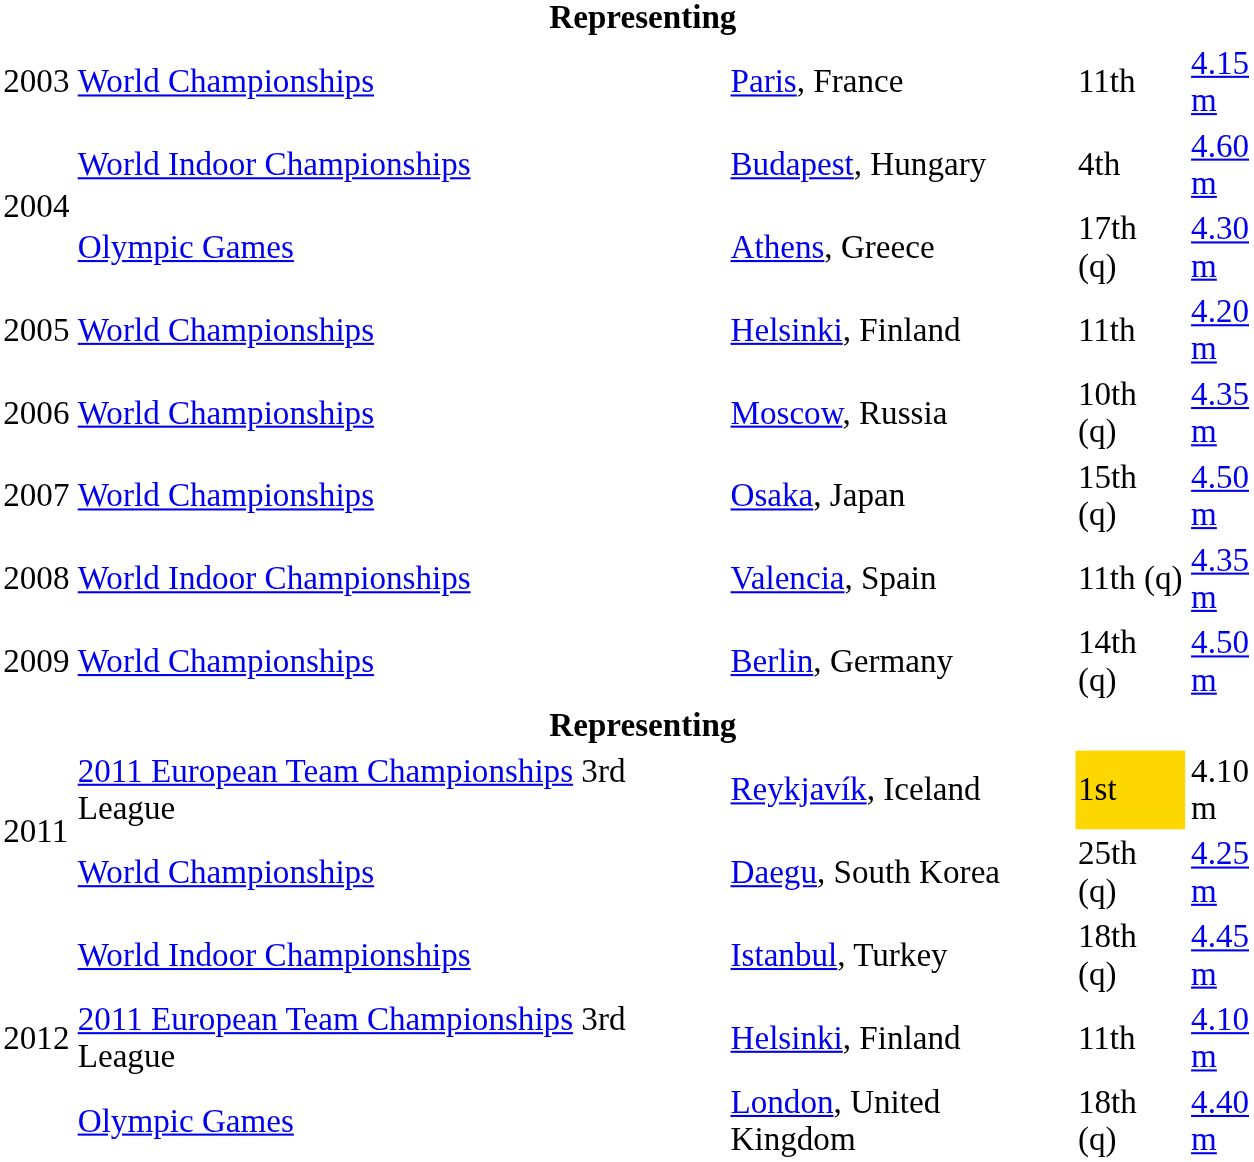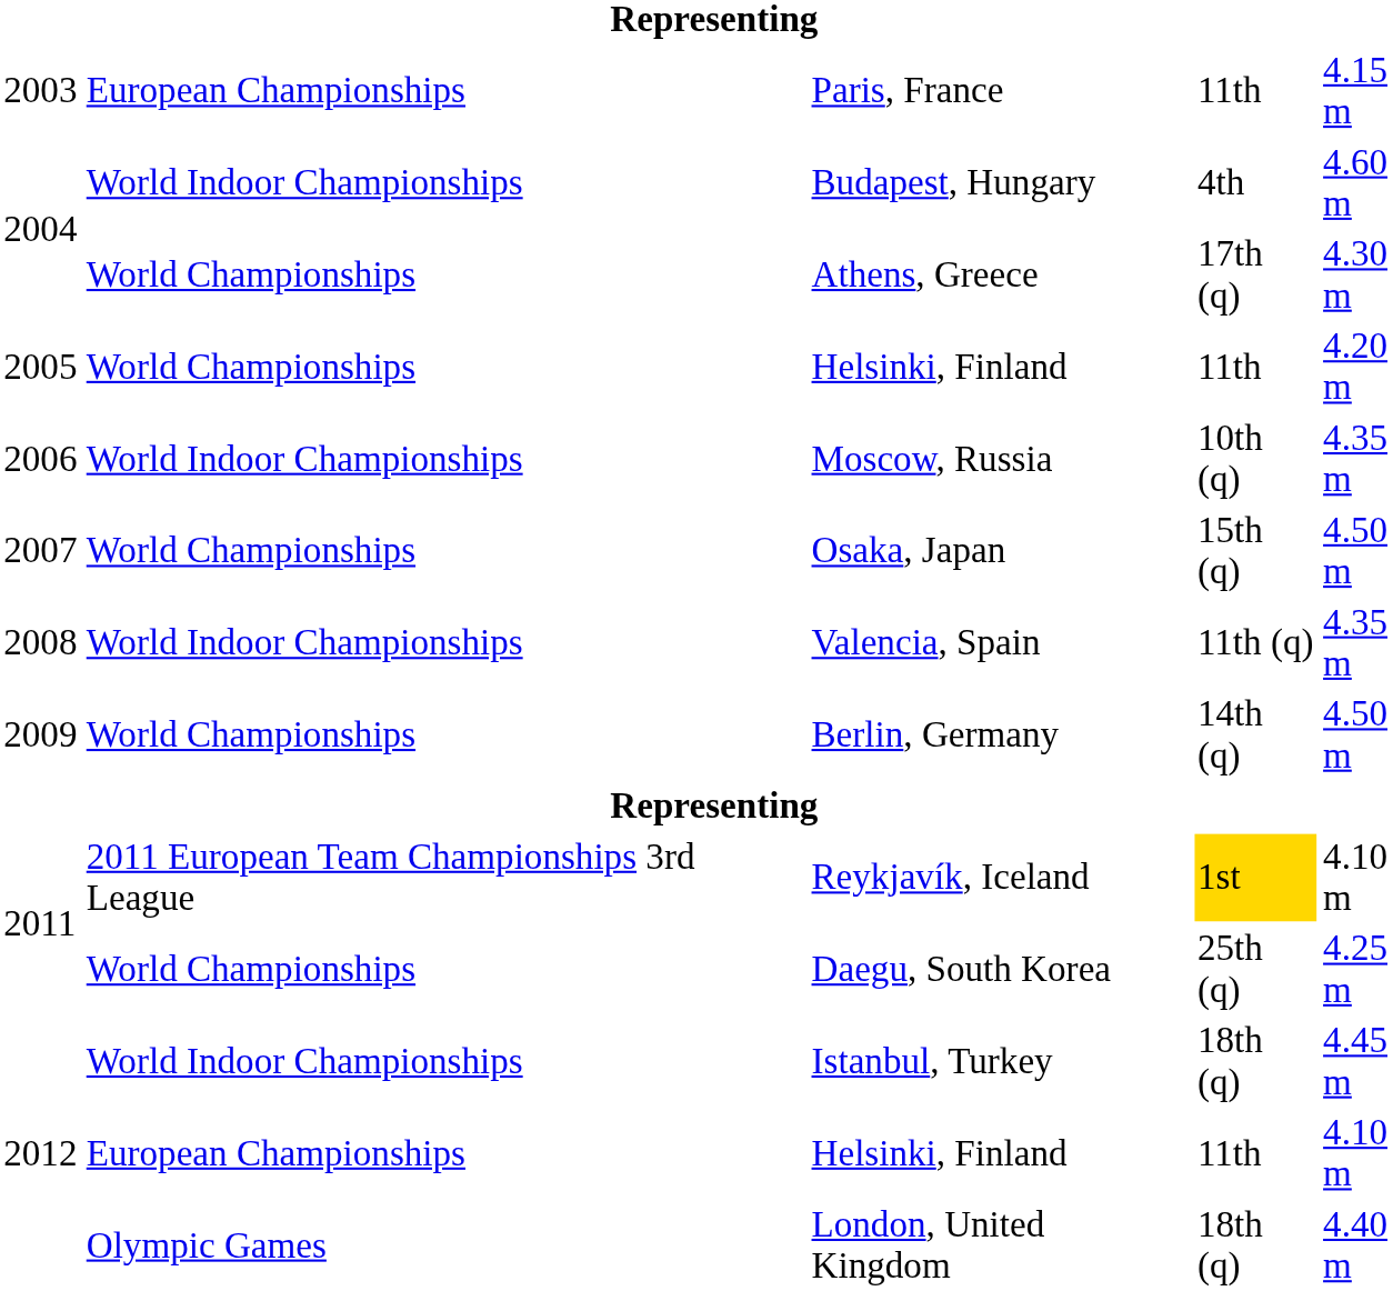 <table>
 <tr>
 <th colspan="6">Representing </th>
 </tr>
 <tr>
 <td>2003</td>
-<td><a href='#'>World Championships</a></td>
+<td><a href='#'>European Championships</a></td>
 <td><a href='#'>Paris</a>, France</td>
 <td>11th</td>
 <td><a href='#'>4.15 m</a></td>
 </tr>
 <tr>
 <td rowspan=2>2004</td>
 <td><a href='#'>World Indoor Championships</a></td>
 <td><a href='#'>Budapest</a>, Hungary</td>
 <td>4th</td>
 <td><a href='#'>4.60 m</a></td>
 </tr>
 <tr>
-<td><a href='#'>Olympic Games</a></td>
+<td><a href='#'>World Championships</a></td>
 <td><a href='#'>Athens</a>, Greece</td>
 <td>17th (q)</td>
 <td><a href='#'>4.30 m</a></td>
 </tr>
 <tr>
 <td>2005</td>
 <td><a href='#'>World Championships</a></td>
 <td><a href='#'>Helsinki</a>, Finland</td>
 <td>11th</td>
 <td><a href='#'>4.20 m</a></td>
 </tr>
 <tr>
 <td>2006</td>
-<td><a href='#'>World Championships</a></td>
+<td><a href='#'>World Indoor Championships</a></td>
 <td><a href='#'>Moscow</a>, Russia</td>
 <td>10th (q)</td>
 <td><a href='#'>4.35 m</a></td>
 </tr>
 <tr>
 <td>2007</td>
 <td><a href='#'>World Championships</a></td>
 <td><a href='#'>Osaka</a>, Japan</td>
 <td>15th (q)</td>
 <td><a href='#'>4.50 m</a></td>
 </tr>
 <tr>
 <td>2008</td>
 <td><a href='#'>World Indoor Championships</a></td>
 <td><a href='#'>Valencia</a>, Spain</td>
 <td>11th (q)</td>
 <td><a href='#'>4.35 m</a></td>
 </tr>
 <tr>
 <td>2009</td>
 <td><a href='#'>World Championships</a></td>
 <td><a href='#'>Berlin</a>, Germany</td>
 <td>14th (q)</td>
 <td><a href='#'>4.50 m</a></td>
 </tr>
 <tr>
 <th colspan="6">Representing </th>
 </tr>
 <tr>
 <td rowspan=2>2011</td>
 <td><a href='#'>2011 European Team Championships</a> 3rd League</td>
 <td><a href='#'>Reykjavík</a>, Iceland</td>
 <td bgcolor=gold>1st</td>
 <td>4.10 m</td>
 </tr>
 <tr>
 <td><a href='#'>World Championships</a></td>
 <td><a href='#'>Daegu</a>, South Korea</td>
 <td>25th (q)</td>
 <td><a href='#'>4.25 m</a></td>
 </tr>
 <tr>
 <td rowspan=3>2012</td>
 <td><a href='#'>World Indoor Championships</a></td>
 <td><a href='#'>Istanbul</a>, Turkey</td>
 <td>18th (q)</td>
 <td><a href='#'>4.45 m</a></td>
 </tr>
 <tr>
-<td><a href='#'>2011 European Team Championships</a> 3rd League</td>
+<td><a href='#'>European Championships</a></td>
 <td><a href='#'>Helsinki</a>, Finland</td>
 <td>11th</td>
 <td><a href='#'>4.10 m</a></td>
 </tr>
 <tr>
 <td><a href='#'>Olympic Games</a></td>
 <td><a href='#'>London</a>, United Kingdom</td>
 <td>18th (q)</td>
 <td><a href='#'>4.40 m</a></td>
 </tr>
 </table>
